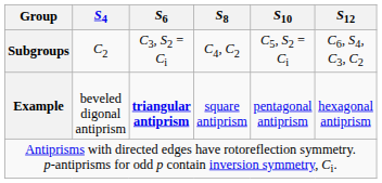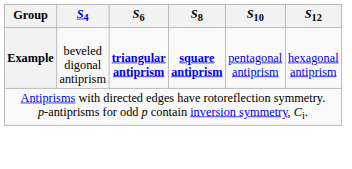 <table class=wikitable align=center width=400>
 <tr>
 <th>Group</th>
 <th><a href='#'><em>S</em><sub>4</sub></a></th>
 <th><em>S</em><sub>6</sub></th>
 <th><em>S</em><sub>8</sub></th>
 <th><em>S</em><sub>10</sub></th>
 <th><em>S</em><sub>12</sub></th>
 </tr>
 <tr align=center>
-<th>Subgroups</th>
-<td><em>C</em><sub>2</sub></td>
-<td><em>C</em><sub>3</sub>, <em>S</em><sub>2</sub> = <em>C</em><sub>i</sub></td>
-<td><em>C</em><sub>4</sub>, <em>C</em><sub>2</sub></td>
-<td><em>C</em><sub>5</sub>, <em>S</em><sub>2</sub> = <em>C</em><sub>i</sub></td>
-<td><em>C</em><sub>6</sub>, <em>S</em><sub>4</sub>, <em>C</em><sub>3</sub>, <em>C</em><sub>2</sub></td>
-</tr>
-<tr align=center>
 <th>Example</th>
 <td><br>beveled digonal antiprism</td>
 <td><strong><br><a href='#'>triangular antiprism</a></strong></td>
-<td><br><a href='#'>square antiprism</a></td>
+<td><strong><br><a href='#'>square antiprism</a></strong></td>
 <td><br><a href='#'>pentagonal antiprism</a></td>
 <td><br><a href='#'>hexagonal antiprism</a></td>
 </tr>
 <tr align=center>
 <td colspan=6><a href='#'>Antiprisms</a> with directed edges have rotoreflection symmetry.<br><em>p</em>-antiprisms for odd <em>p</em> contain <a href='#'>inversion symmetry</a>, <em>C</em><sub>i</sub>.</td>
 </tr>
 </table>
